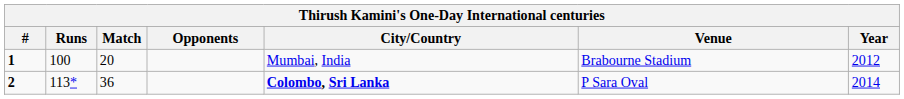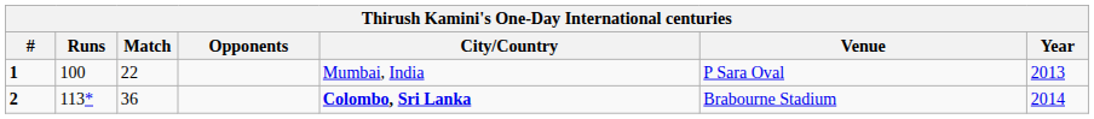 <table class="wikitable">
 <tr>
 <th colspan="8">Thirush Kamini's One-Day International centuries</th>
 </tr>
 <tr>
 <th style="width:40px;">#</th>
 <th style="width:50px;">Runs</th>
 <th style="width:50px;">Match</th>
 <th style="width:125px;">Opponents</th>
 <th style="width:350px;">City/Country</th>
 <th style="width:300px;">Venue</th>
 <th style="width:50px;">Year</th>
 </tr>
 <tr>
 <td><strong>1</strong></td>
 <td>100</td>
-<td>20</td>
+<td>22</td>
 <td></td>
 <td> <a href='#'>Mumbai</a>, <a href='#'>India</a></td>
-<td><a href='#'>Brabourne Stadium</a></td>
-<td><a href='#'>2012</a></td>
+<td><a href='#'>P Sara Oval</a></td>
+<td><a href='#'>2013</a></td>
 </tr>
 <tr>
 <td><strong>2</strong></td>
 <td>113<a href='#'>*</a></td>
 <td>36</td>
 <td></td>
 <td><strong> <a href='#'>Colombo</a>, <a href='#'>Sri Lanka</a></strong></td>
-<td><a href='#'>P Sara Oval</a></td>
+<td><a href='#'>Brabourne Stadium</a></td>
 <td><a href='#'>2014</a></td>
 </tr>
 </table>
